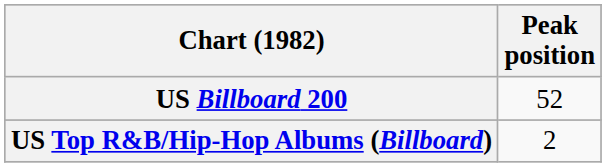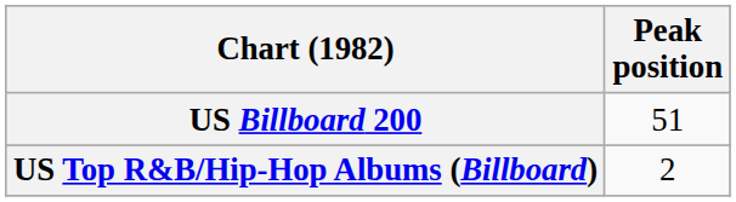 <table class="wikitable sortable plainrowheaders" style="text-align:center">
 <tr>
 <th scope="col">Chart (1982)</th>
 <th scope="col">Peak<br>position</th>
 </tr>
 <tr>
 <th scope="row">US <a href='#'><em>Billboard</em> 200</a></th>
-<td>52</td>
+<td>51</td>
 </tr>
 <tr>
 <th scope="row">US <a href='#'>Top R&B/Hip-Hop Albums</a> (<em><a href='#'>Billboard</a></em>)</th>
 <td>2</td>
 </tr>
 </table>
